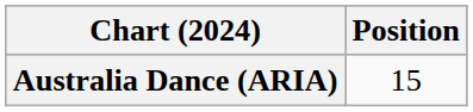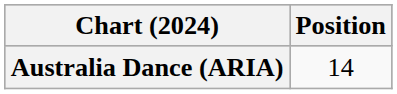 <table class="wikitable plainrowheaders" style="text-align:center">
 <tr>
 <th scope="col">Chart (2024)</th>
 <th scope="col">Position</th>
 </tr>
 <tr>
 <th scope="row">Australia Dance (ARIA)</th>
-<td>15</td>
+<td>14</td>
 </tr>
 </table>
